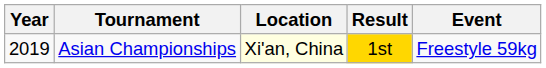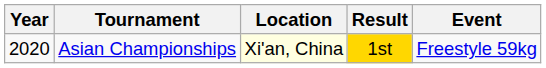 <table class="wikitable" style="font-size:95%;">
 <tr>
 <th>Year</th>
 <th>Tournament</th>
 <th>Location</th>
 <th>Result</th>
 <th>Event</th>
 </tr>
 <tr>
-<td>2019</td>
+<td>2020</td>
 <td><a href='#'>Asian Championships</a></td>
 <td style="background: lightyellow;">Xi'an, China</td>
 <td align="center" bgcolor="gold">1st</td>
 <td><a href='#'>Freestyle 59kg</a></td>
 </tr>
 </table>
